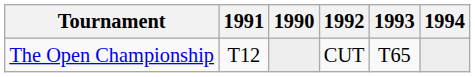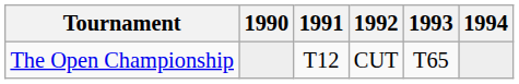 <table class="wikitable" style="font-size:95%;text-align:center;">
 <tr>
 <th>Tournament</th>
+<th>1990</th>
 <th>1991</th>
-<th>1990</th>
 <th>1992</th>
 <th>1993</th>
 <th>1994</th>
 </tr>
 <tr>
 <td align=left><a href='#'>The Open Championship</a></td>
+<td style="background:#eeeeee;"></td>
 <td>T12</td>
-<td style="background:#eeeeee;"></td>
 <td>CUT</td>
 <td>T65</td>
 <td style="background:#eeeeee;"></td>
 </tr>
 </table>
